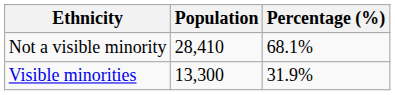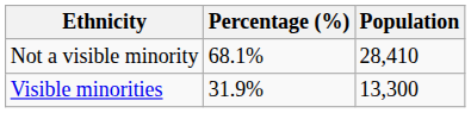 <table class="wikitable">
 <tr>
 <th>Ethnicity</th>
+<th>Percentage (%)</th>
 <th>Population</th>
-<th>Percentage (%)</th>
 </tr>
 <tr>
 <td>Not a visible minority</td>
+<td>68.1%</td>
 <td>28,410</td>
-<td>68.1%</td>
 </tr>
 <tr>
 <td><a href='#'>Visible minorities</a></td>
+<td>31.9%</td>
 <td>13,300</td>
-<td>31.9%</td>
 </tr>
 </table>
